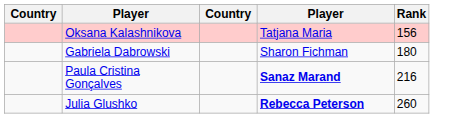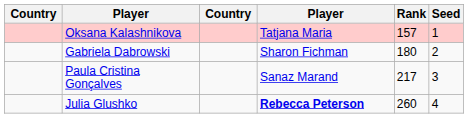 <table class="sortable wikitable">
 <tr>
 <th width="70">Country</th>
 <th width="175">Player</th>
 <th width="70">Country</th>
 <th width="175">Player</th>
 <th>Rank</th>
+<th>Seed</th>
 </tr>
 <tr style="background:#fcc;">
 <td></td>
 <td><a href='#'>Oksana Kalashnikova</a></td>
 <td></td>
 <td><a href='#'>Tatjana Maria</a></td>
-<td>156</td>
+<td>157</td>
+<td>1</td>
 </tr>
 <tr>
 <td></td>
 <td><a href='#'>Gabriela Dabrowski</a></td>
 <td></td>
 <td><a href='#'>Sharon Fichman</a></td>
 <td>180</td>
+<td>2</td>
 </tr>
 <tr>
 <td></td>
 <td><a href='#'>Paula Cristina Gonçalves</a></td>
 <td></td>
-<td><strong><a href='#'>Sanaz Marand</a></strong></td>
-<td>216</td>
+<td><a href='#'>Sanaz Marand</a></td>
+<td>217</td>
+<td>3</td>
 </tr>
 <tr>
 <td></td>
 <td><a href='#'>Julia Glushko</a></td>
 <td></td>
 <td><strong><a href='#'>Rebecca Peterson</a></strong></td>
 <td>260</td>
+<td>4</td>
 </tr>
 </table>
